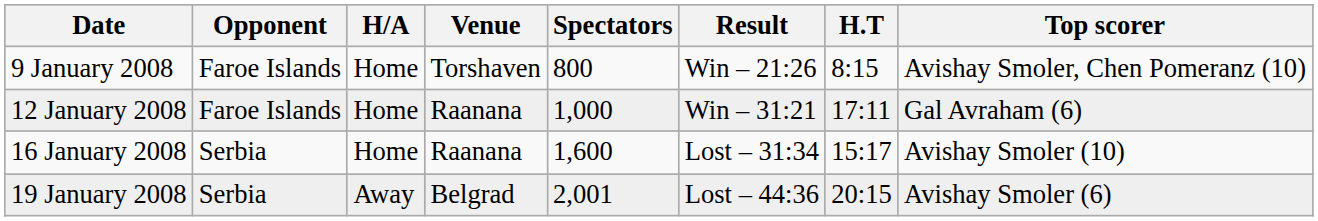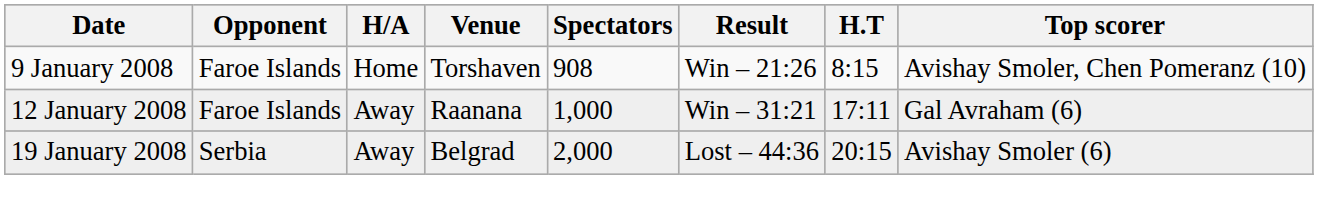 <table class="wikitable">
 <tr>
 <th>Date</th>
 <th>Opponent</th>
 <th>H/A</th>
 <th>Venue</th>
 <th>Spectators</th>
 <th>Result</th>
 <th>H.T</th>
 <th>Top scorer</th>
 </tr>
 <tr>
 <td>9 January 2008</td>
 <td>Faroe Islands</td>
 <td>Home</td>
 <td>Torshaven</td>
-<td>800</td>
+<td>908</td>
 <td>Win – 21:26</td>
 <td>8:15</td>
 <td>Avishay Smoler, Chen Pomeranz (10)</td>
 </tr>
 <tr style="background-color: #EFEFEF;">
 <td>12 January 2008</td>
 <td>Faroe Islands</td>
-<td>Home</td>
+<td>Away</td>
 <td>Raanana</td>
 <td>1,000</td>
 <td>Win – 31:21</td>
 <td>17:11</td>
 <td>Gal Avraham (6)</td>
 </tr>
-<tr>
-<td>16 January 2008</td>
-<td>Serbia</td>
-<td>Home</td>
-<td>Raanana</td>
-<td>1,600</td>
-<td>Lost – 31:34</td>
-<td>15:17</td>
-<td>Avishay Smoler (10)</td>
-</tr>
 <tr style="background-color: #EFEFEF;">
 <td>19 January 2008</td>
 <td>Serbia</td>
 <td>Away</td>
 <td>Belgrad</td>
-<td>2,001</td>
+<td>2,000</td>
 <td>Lost – 44:36</td>
 <td>20:15</td>
 <td>Avishay Smoler (6)</td>
 </tr>
 </table>
